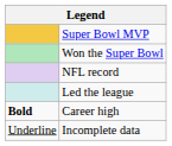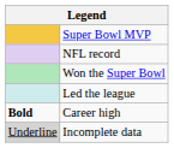 <table class="wikitable">
 <tr>
 <th colspan="2">Legend</th>
 </tr>
 <tr>
 <td style="background:#f4c842; width:3em;"></td>
 <td><a href='#'>Super Bowl MVP</a></td>
 </tr>
 <tr>
+<td style="background:#e0cef2; width:3em;"></td>
+<td>NFL record</td>
+</tr>
+<tr>
 <td style="background:#afe6ba; width:3em;"></td>
 <td>Won the <a href='#'>Super Bowl</a></td>
-</tr>
-<tr>
-<td style="background:#e0cef2; width:3em;"></td>
-<td>NFL record</td>
 </tr>
 <tr>
 <td style="background:#cfecec; width:3em;"></td>
 <td>Led the league</td>
 </tr>
 <tr>
 <td style="width:3em;"><strong>Bold</strong></td>
 <td>Career high</td>
 </tr>
 <tr>
-<td style="width:3em;"><u>Underline</u></td>
+<td style="background: lightgrey; width:3em;"><u>Underline</u></td>
 <td>Incomplete data</td>
 </tr>
 </table>
